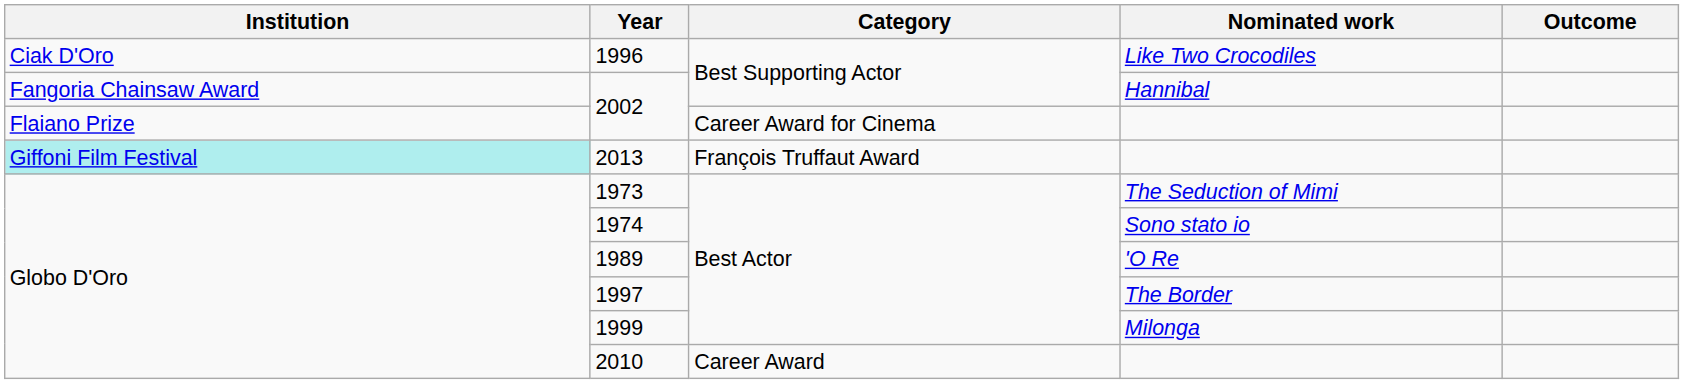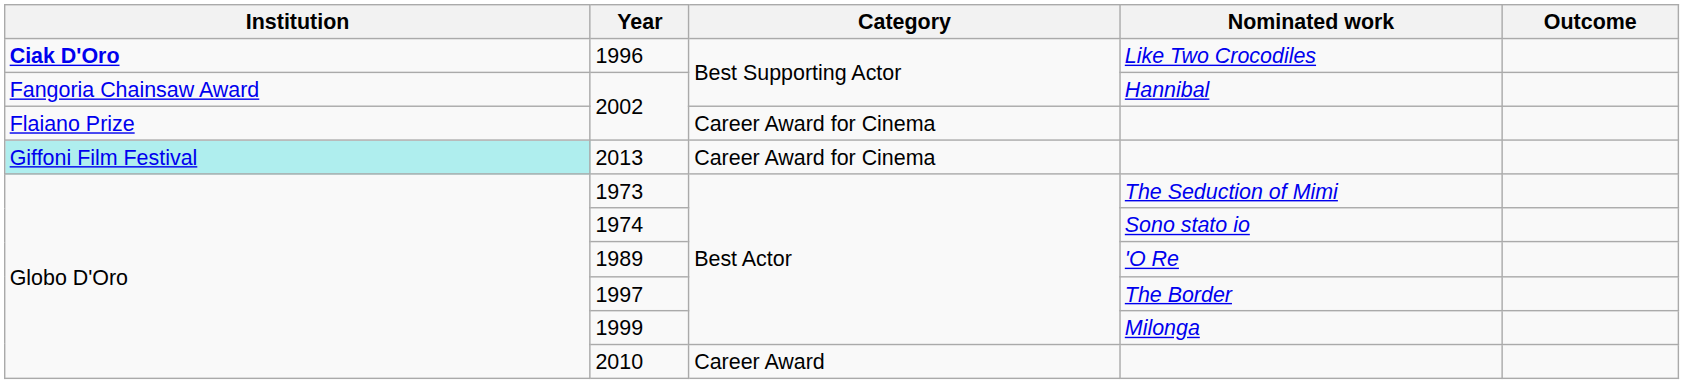 <table class="wikitable" width="75%" cellpadding="4" style="font-size: 95%">
 <tr>
 <th width="35%">Institution</th>
 <th>Year</th>
 <th>Category</th>
 <th>Nominated work</th>
 <th>Outcome</th>
 </tr>
 <tr>
-<td><a href='#'>Ciak D'Oro</a></td>
+<td><strong><a href='#'>Ciak D'Oro</a></strong></td>
 <td>1996</td>
 <td rowspan="2">Best Supporting Actor</td>
 <td><em><a href='#'>Like Two Crocodiles</a></em></td>
 <td></td>
 </tr>
 <tr>
 <td><a href='#'>Fangoria Chainsaw Award</a></td>
 <td rowspan="2">2002</td>
 <td><a href='#'><em>Hannibal</em></a></td>
 <td></td>
 </tr>
 <tr>
 <td><a href='#'>Flaiano Prize</a></td>
 <td>Career Award for Cinema</td>
 <td></td>
 <td></td>
 </tr>
 <tr>
 <td style="background: paleturquoise;"><a href='#'>Giffoni Film Festival</a></td>
 <td>2013</td>
-<td>François Truffaut Award</td>
+<td>Career Award for Cinema</td>
 <td></td>
 <td></td>
 </tr>
 <tr>
 <td rowspan="6">Globo D'Oro</td>
 <td>1973</td>
 <td rowspan="5">Best Actor</td>
 <td><em><a href='#'>The Seduction of Mimi</a></em></td>
 <td></td>
 </tr>
 <tr>
 <td>1974</td>
 <td><em><a href='#'>Sono stato io</a></em></td>
 <td></td>
 </tr>
 <tr>
 <td>1989</td>
 <td><em><a href='#'>'O Re</a></em></td>
 <td></td>
 </tr>
 <tr>
 <td>1997</td>
 <td><a href='#'><em>The Border</em></a></td>
 <td></td>
 </tr>
 <tr>
 <td>1999</td>
 <td><a href='#'><em>Milonga</em></a></td>
 <td></td>
 </tr>
 <tr>
 <td>2010</td>
 <td>Career Award</td>
 <td></td>
 <td></td>
 </tr>
 </table>
